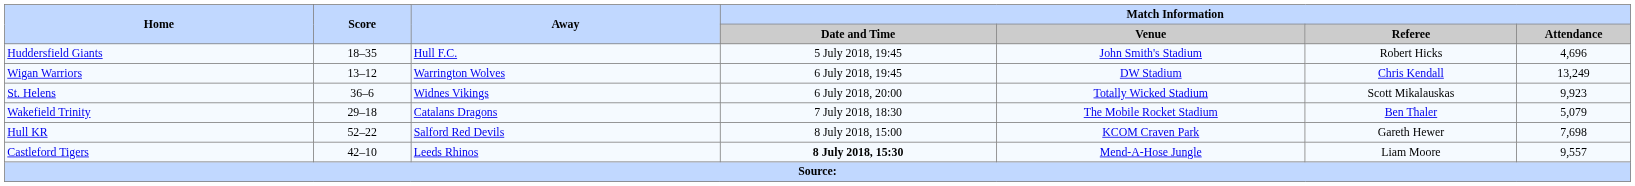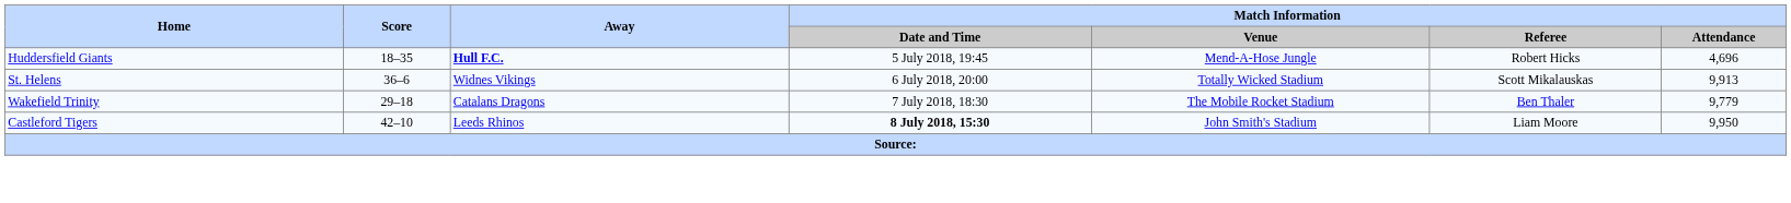 <table border=1 style="border-collapse:collapse; font-size:90%; text-align:center;" cellpadding=3 cellspacing=0 width=100%>
 <tr bgcolor=#C1D8FF>
 <th rowspan=2 width=19%>Home</th>
 <th rowspan=2 width=6%>Score</th>
 <th rowspan=2 width=19%>Away</th>
 <th colspan=4>Match Information</th>
 </tr>
 <tr bgcolor=#CCCCCC>
 <th width=17%>Date and Time</th>
 <th width=19%>Venue</th>
 <th width=13%>Referee</th>
 <th width=7%>Attendance</th>
 </tr>
 <tr bgcolor=#F5FAFF>
 <td align=left> <a href='#'>Huddersfield Giants</a></td>
 <td>18–35</td>
-<td align=left> <a href='#'>Hull F.C.</a></td>
+<td align=left><strong> <a href='#'>Hull F.C.</a></strong></td>
 <td>5 July 2018, 19:45</td>
-<td><a href='#'>John Smith's Stadium</a></td>
+<td><a href='#'>Mend-A-Hose Jungle</a></td>
 <td>Robert Hicks</td>
 <td>4,696</td>
-</tr>
-<tr bgcolor=#F5FAFF>
-<td align=left> <a href='#'>Wigan Warriors</a></td>
-<td>13–12</td>
-<td align=left> <a href='#'>Warrington Wolves</a></td>
-<td>6 July 2018, 19:45</td>
-<td><a href='#'>DW Stadium</a></td>
-<td><a href='#'>Chris Kendall</a></td>
-<td>13,249</td>
 </tr>
 <tr bgcolor=#F5FAFF>
 <td align=left> <a href='#'>St. Helens</a></td>
 <td>36–6</td>
 <td align=left> <a href='#'>Widnes Vikings</a></td>
 <td>6 July 2018, 20:00</td>
 <td><a href='#'>Totally Wicked Stadium</a></td>
 <td>Scott Mikalauskas</td>
-<td>9,923</td>
+<td>9,913</td>
 </tr>
 <tr bgcolor=#F5FAFF>
 <td align=left> <a href='#'>Wakefield Trinity</a></td>
 <td>29–18</td>
 <td align=left> <a href='#'>Catalans Dragons</a></td>
 <td>7 July 2018, 18:30</td>
 <td><a href='#'>The Mobile Rocket Stadium</a></td>
 <td><a href='#'>Ben Thaler</a></td>
-<td>5,079</td>
-</tr>
-<tr bgcolor=#F5FAFF>
-<td align=left> <a href='#'>Hull KR</a></td>
-<td>52–22</td>
-<td align=left> <a href='#'>Salford Red Devils</a></td>
-<td>8 July 2018, 15:00</td>
-<td><a href='#'>KCOM Craven Park</a></td>
-<td>Gareth Hewer</td>
-<td>7,698</td>
+<td>9,779</td>
 </tr>
 <tr bgcolor=#F5FAFF>
 <td align=left> <a href='#'>Castleford Tigers</a></td>
 <td>42–10</td>
 <td align=left> <a href='#'>Leeds Rhinos</a></td>
 <td><strong>8 July 2018, 15:30</strong></td>
-<td><a href='#'>Mend-A-Hose Jungle</a></td>
+<td><a href='#'>John Smith's Stadium</a></td>
 <td>Liam Moore</td>
-<td>9,557</td>
+<td>9,950</td>
 </tr>
 <tr style="background:#c1d8ff;">
 <th colspan=7>Source:</th>
 </tr>
 </table>
